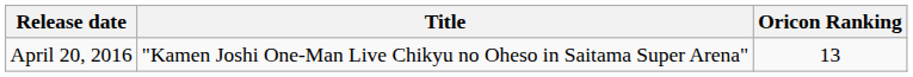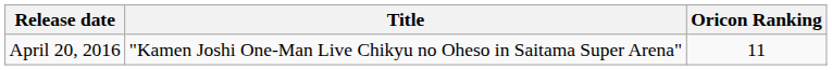 <table class="wikitable plainrowheaders" style="text-align: center">
 <tr>
 <th>Release date</th>
 <th>Title</th>
 <th>Oricon Ranking</th>
 </tr>
 <tr>
 <td>April 20, 2016</td>
 <td>"Kamen Joshi One-Man Live Chikyu no Oheso in Saitama Super Arena"</td>
-<td>13</td>
+<td>11</td>
 </tr>
 </table>
